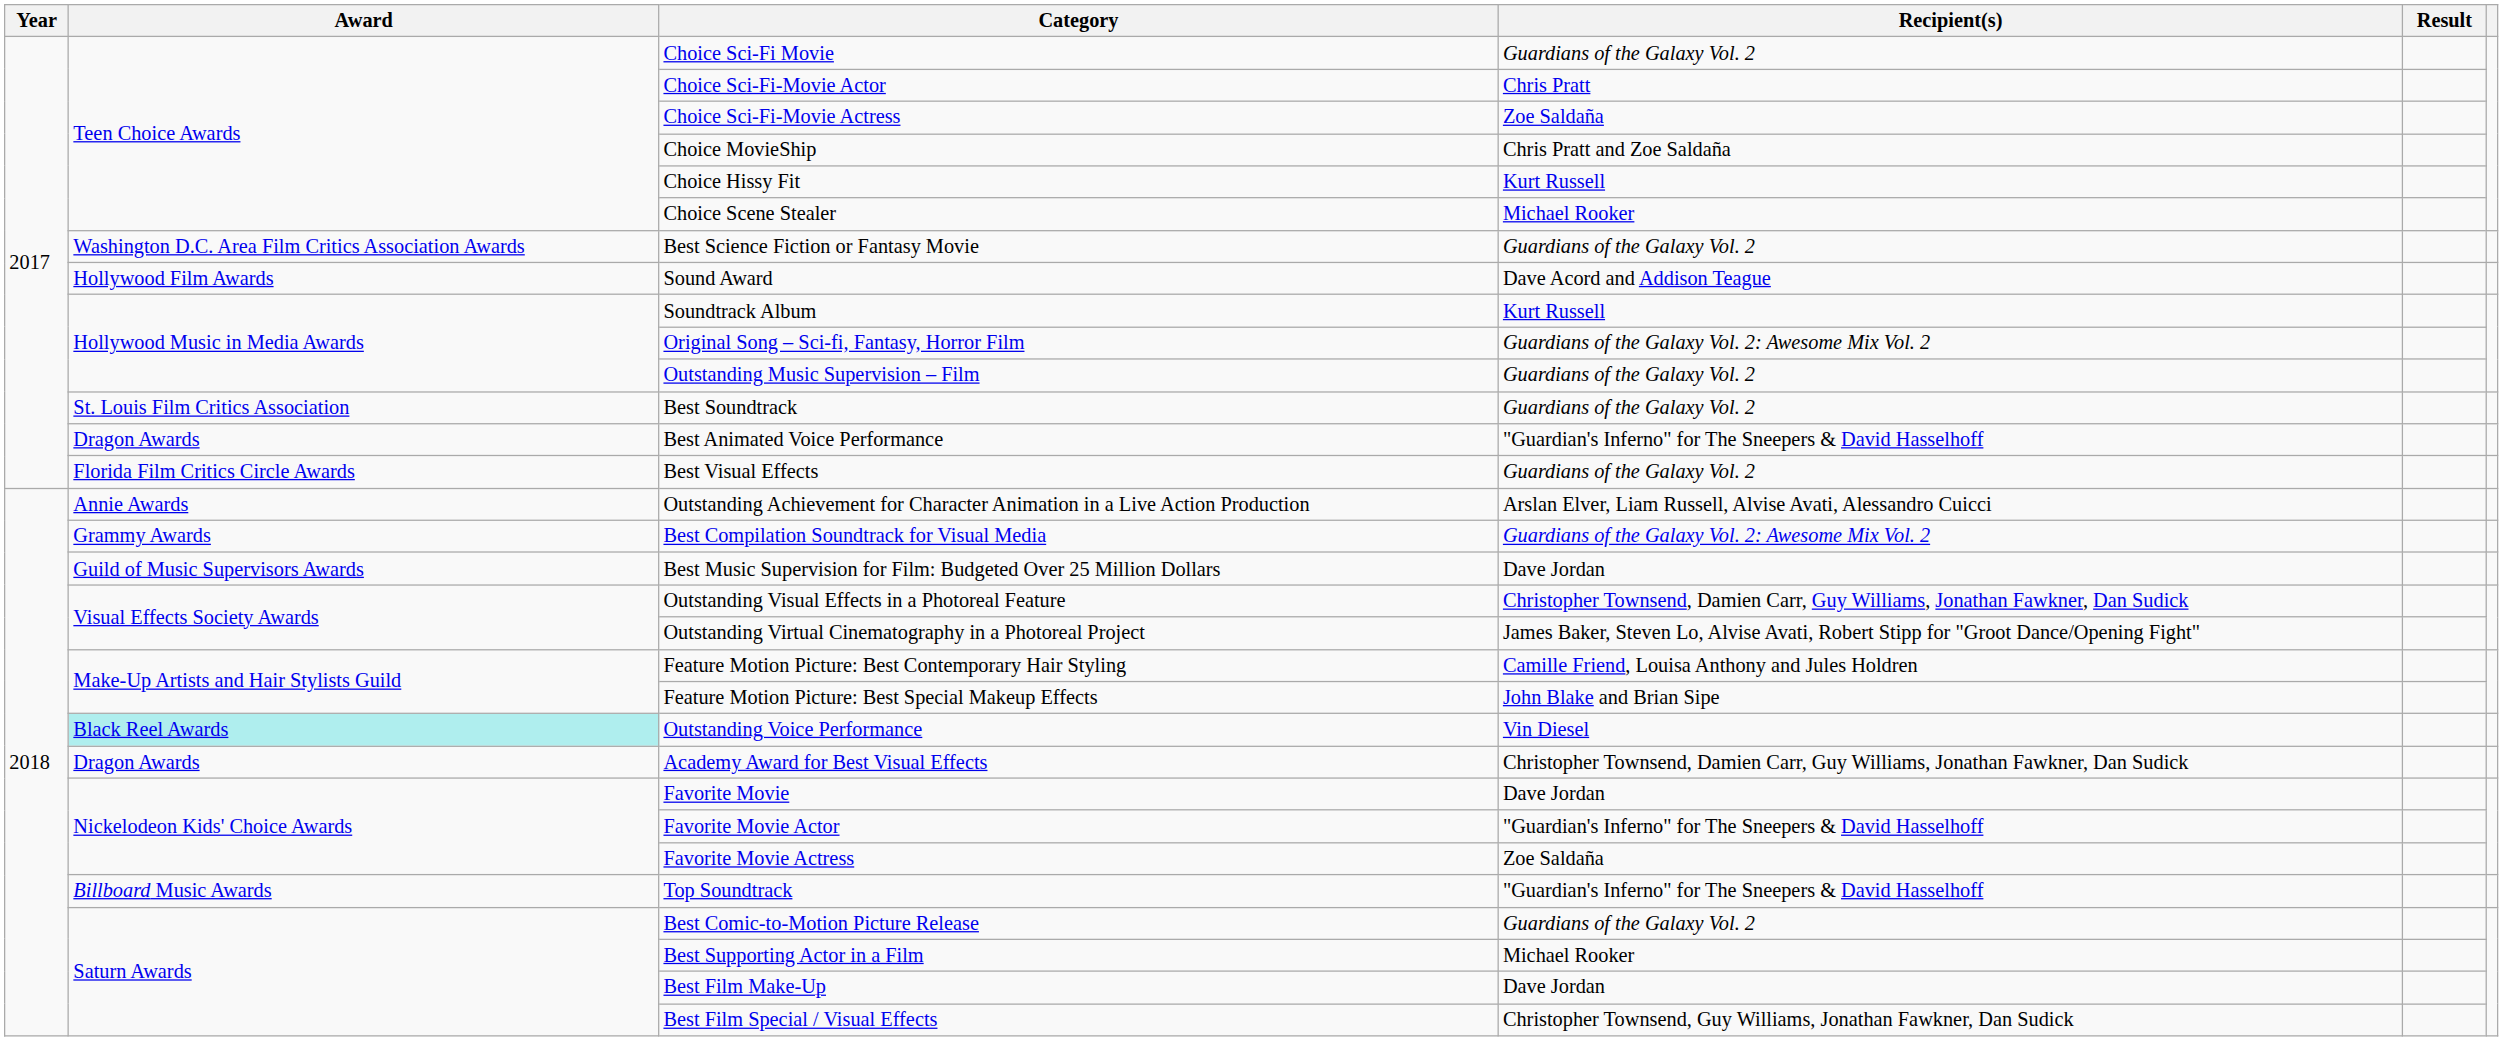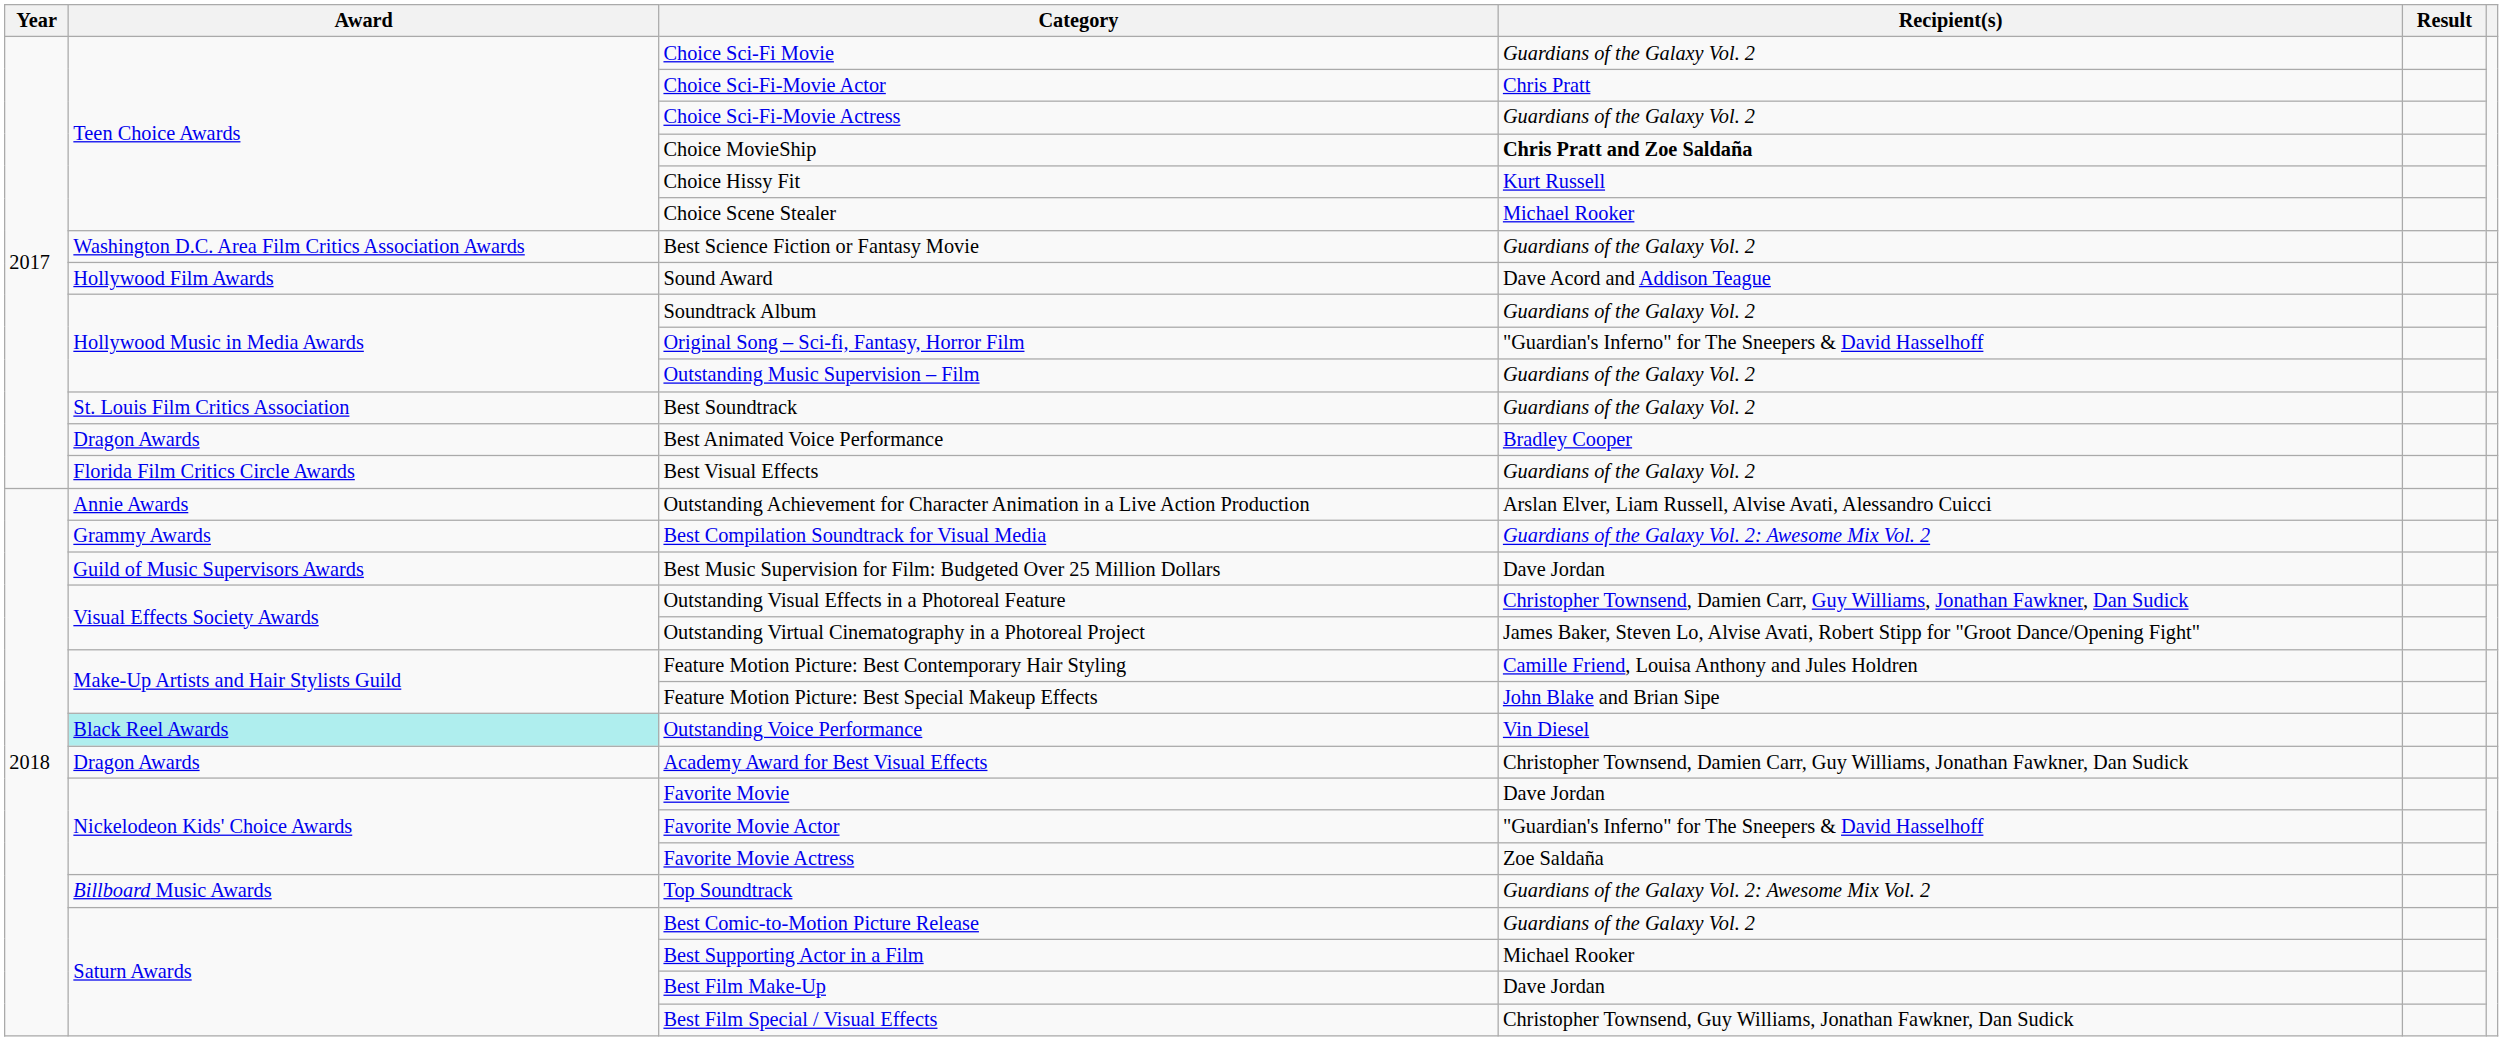 <table class="wikitable sortable" style="width: 99%;">
 <tr>
 <th scope="col">Year</th>
 <th scope="col">Award</th>
 <th scope="col">Category</th>
 <th scope="col">Recipient(s)</th>
 <th scope="col">Result</th>
 <th scope="col" class="unsortable"></th>
 </tr>
 <tr>
 <td rowspan="14">2017</td>
 <td rowspan="6"><a href='#'>Teen Choice Awards</a></td>
 <td><a href='#'>Choice Sci-Fi Movie</a></td>
 <td><em>Guardians of the Galaxy Vol. 2</em></td>
 <td></td>
 <td rowspan="6" style="text-align:center;"></td>
 </tr>
 <tr>
 <td><a href='#'>Choice Sci-Fi-Movie Actor</a></td>
 <td><a href='#'>Chris Pratt</a></td>
 <td></td>
 </tr>
 <tr>
 <td><a href='#'>Choice Sci-Fi-Movie Actress</a></td>
-<td><a href='#'>Zoe Saldaña</a></td>
+<td><em>Guardians of the Galaxy Vol. 2</em></td>
 <td></td>
 </tr>
 <tr>
 <td>Choice MovieShip</td>
-<td>Chris Pratt and Zoe Saldaña</td>
+<td><strong>Chris Pratt and Zoe Saldaña</strong></td>
 <td></td>
 </tr>
 <tr>
 <td>Choice Hissy Fit</td>
 <td><a href='#'>Kurt Russell</a></td>
 <td></td>
 </tr>
 <tr>
 <td>Choice Scene Stealer</td>
 <td><a href='#'>Michael Rooker</a></td>
 <td></td>
 </tr>
 <tr>
 <td><a href='#'>Washington D.C. Area Film Critics Association Awards</a></td>
 <td>Best Science Fiction or Fantasy Movie</td>
 <td><em>Guardians of the Galaxy Vol. 2</em></td>
 <td></td>
 <td style="text-align:center;"></td>
 </tr>
 <tr>
 <td><a href='#'>Hollywood Film Awards</a></td>
 <td>Sound Award</td>
 <td>Dave Acord and <a href='#'>Addison Teague</a></td>
 <td></td>
 <td style="text-align:center;"></td>
 </tr>
 <tr>
 <td rowspan="3"><a href='#'>Hollywood Music in Media Awards</a></td>
 <td>Soundtrack Album</td>
-<td><a href='#'>Kurt Russell</a></td>
+<td><em>Guardians of the Galaxy Vol. 2</em></td>
 <td></td>
 <td rowspan="3" style="text-align:center;"></td>
 </tr>
 <tr>
 <td><a href='#'>Original Song – Sci-fi, Fantasy, Horror Film</a></td>
-<td><em>Guardians of the Galaxy Vol. 2: Awesome Mix Vol. 2</em></td>
+<td>"Guardian's Inferno" for The Sneepers & <a href='#'>David Hasselhoff</a></td>
 <td></td>
 </tr>
 <tr>
 <td><a href='#'>Outstanding Music Supervision – Film</a></td>
 <td><em>Guardians of the Galaxy Vol. 2</em></td>
 <td></td>
 </tr>
 <tr>
 <td><a href='#'>St. Louis Film Critics Association</a></td>
 <td>Best Soundtrack</td>
 <td><em>Guardians of the Galaxy Vol. 2</em></td>
 <td></td>
 <td style="text-align:center;"></td>
 </tr>
 <tr>
 <td><a href='#'>Dragon Awards</a></td>
 <td>Best Animated Voice Performance</td>
-<td>"Guardian's Inferno" for The Sneepers & <a href='#'>David Hasselhoff</a></td>
+<td><a href='#'>Bradley Cooper</a></td>
 <td></td>
 <td style="text-align:center;"></td>
 </tr>
 <tr>
 <td><a href='#'>Florida Film Critics Circle Awards</a></td>
 <td>Best Visual Effects</td>
 <td><em>Guardians of the Galaxy Vol. 2</em></td>
 <td></td>
 <td style="text-align:center;"></td>
 </tr>
 <tr>
 <td rowspan="17">2018</td>
 <td><a href='#'>Annie Awards</a></td>
 <td>Outstanding Achievement for Character Animation in a Live Action Production</td>
 <td>Arslan Elver, Liam Russell, Alvise Avati, Alessandro Cuicci</td>
 <td></td>
 <td style="text-align:center;"></td>
 </tr>
 <tr>
 <td><a href='#'>Grammy Awards</a></td>
 <td><a href='#'>Best Compilation Soundtrack for Visual Media</a></td>
 <td><em><a href='#'>Guardians of the Galaxy Vol. 2: Awesome Mix Vol. 2</a></em></td>
 <td></td>
 <td style="text-align:center;"></td>
 </tr>
 <tr>
 <td><a href='#'>Guild of Music Supervisors Awards</a></td>
 <td>Best Music Supervision for Film: Budgeted Over 25 Million Dollars</td>
 <td>Dave Jordan</td>
 <td></td>
 <td style="text-align:center;"></td>
 </tr>
 <tr>
 <td rowspan="2"><a href='#'>Visual Effects Society Awards</a></td>
 <td>Outstanding Visual Effects in a Photoreal Feature</td>
 <td><a href='#'>Christopher Townsend</a>, Damien Carr, <a href='#'>Guy Williams</a>, <a href='#'>Jonathan Fawkner</a>, <a href='#'>Dan Sudick</a></td>
 <td></td>
 <td rowspan="2" style="text-align:center;"></td>
 </tr>
 <tr>
 <td>Outstanding Virtual Cinematography in a Photoreal Project</td>
 <td>James Baker, Steven Lo, Alvise Avati, Robert Stipp for "Groot Dance/Opening Fight"</td>
 <td></td>
 </tr>
 <tr>
 <td rowspan="2"><a href='#'>Make-Up Artists and Hair Stylists Guild</a></td>
 <td>Feature Motion Picture: Best Contemporary Hair Styling</td>
 <td><a href='#'>Camille Friend</a>, Louisa Anthony and Jules Holdren</td>
 <td></td>
 <td rowspan="2" style="text-align:center;"></td>
 </tr>
 <tr>
 <td>Feature Motion Picture: Best Special Makeup Effects</td>
 <td><a href='#'>John Blake</a> and Brian Sipe</td>
 <td></td>
 </tr>
 <tr>
 <td style="background: paleturquoise;"><a href='#'>Black Reel Awards</a></td>
 <td><a href='#'>Outstanding Voice Performance</a></td>
 <td><a href='#'>Vin Diesel</a></td>
 <td></td>
 <td style="text-align:center;"></td>
 </tr>
 <tr>
 <td><a href='#'>Dragon Awards</a></td>
 <td><a href='#'>Academy Award for Best Visual Effects</a></td>
 <td>Christopher Townsend, Damien Carr, Guy Williams, Jonathan Fawkner, Dan Sudick</td>
 <td></td>
 <td style="text-align:center;"></td>
 </tr>
 <tr>
 <td rowspan="3"><a href='#'>Nickelodeon Kids' Choice Awards</a></td>
 <td><a href='#'>Favorite Movie</a></td>
 <td>Dave Jordan</td>
 <td></td>
 <td rowspan="3" style="text-align:center;"></td>
 </tr>
 <tr>
 <td><a href='#'>Favorite Movie Actor</a></td>
 <td>"Guardian's Inferno" for The Sneepers & <a href='#'>David Hasselhoff</a></td>
 <td></td>
 </tr>
 <tr>
 <td><a href='#'>Favorite Movie Actress</a></td>
 <td>Zoe Saldaña</td>
 <td></td>
 </tr>
 <tr>
 <td><a href='#'><em>Billboard</em> Music Awards</a></td>
 <td><a href='#'>Top Soundtrack</a></td>
-<td>"Guardian's Inferno" for The Sneepers & <a href='#'>David Hasselhoff</a></td>
+<td><em>Guardians of the Galaxy Vol. 2: Awesome Mix Vol. 2</em></td>
 <td></td>
 <td style="text-align:center;"></td>
 </tr>
 <tr>
 <td rowspan="4"><a href='#'>Saturn Awards</a></td>
 <td><a href='#'>Best Comic-to-Motion Picture Release</a></td>
 <td><em>Guardians of the Galaxy Vol. 2</em></td>
 <td></td>
 <td style="text-align:center;" rowspan="4"><br></td>
 </tr>
 <tr>
 <td><a href='#'>Best Supporting Actor in a Film</a></td>
 <td>Michael Rooker</td>
 <td></td>
 </tr>
 <tr>
 <td><a href='#'>Best Film Make-Up</a></td>
 <td>Dave Jordan</td>
 <td></td>
 </tr>
 <tr>
 <td><a href='#'>Best Film Special / Visual Effects</a></td>
 <td>Christopher Townsend, Guy Williams, Jonathan Fawkner, Dan Sudick</td>
 <td></td>
 </tr>
 </table>
